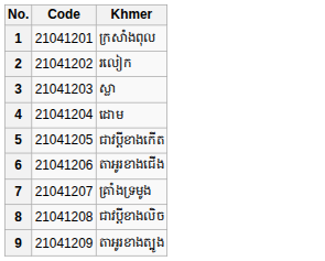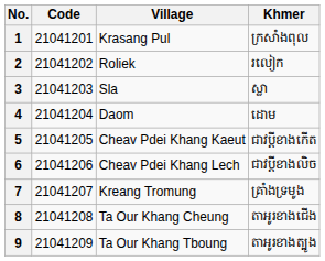 <table class="wikitable sortable mw-collapsible">
 <tr>
 <th>No.</th>
 <th>Code</th>
+<th>Village</th>
 <th>Khmer</th>
 </tr>
 <tr>
 <th>1</th>
 <td>21041201</td>
+<td>Krasang Pul</td>
 <td>ក្រសាំងពុល</td>
 </tr>
 <tr>
 <th>2</th>
 <td>21041202</td>
+<td>Roliek</td>
 <td>រលៀក</td>
 </tr>
 <tr>
 <th>3</th>
 <td>21041203</td>
+<td>Sla</td>
 <td>ស្លា</td>
 </tr>
 <tr>
 <th>4</th>
 <td>21041204</td>
+<td>Daom</td>
 <td>ដោម</td>
 </tr>
 <tr>
 <th>5</th>
 <td>21041205</td>
+<td>Cheav Pdei Khang Kaeut</td>
 <td>ជាវប្ដីខាងកើត</td>
 </tr>
 <tr>
 <th>6</th>
 <td>21041206</td>
-<td>តាអូរខាងជើង</td>
+<td>Cheav Pdei Khang Lech</td>
+<td>ជាវប្ដីខាងលិច</td>
 </tr>
 <tr>
 <th>7</th>
 <td>21041207</td>
+<td>Kreang Tromung</td>
 <td>គ្រាំងទ្រមូង</td>
 </tr>
 <tr>
 <th>8</th>
 <td>21041208</td>
-<td>ជាវប្ដីខាងលិច</td>
+<td>Ta Our Khang Cheung</td>
+<td>តាអូរខាងជើង</td>
 </tr>
 <tr>
 <th>9</th>
 <td>21041209</td>
+<td>Ta Our Khang Tboung</td>
 <td>តាអូរខាងត្បូង</td>
 </tr>
 </table>
